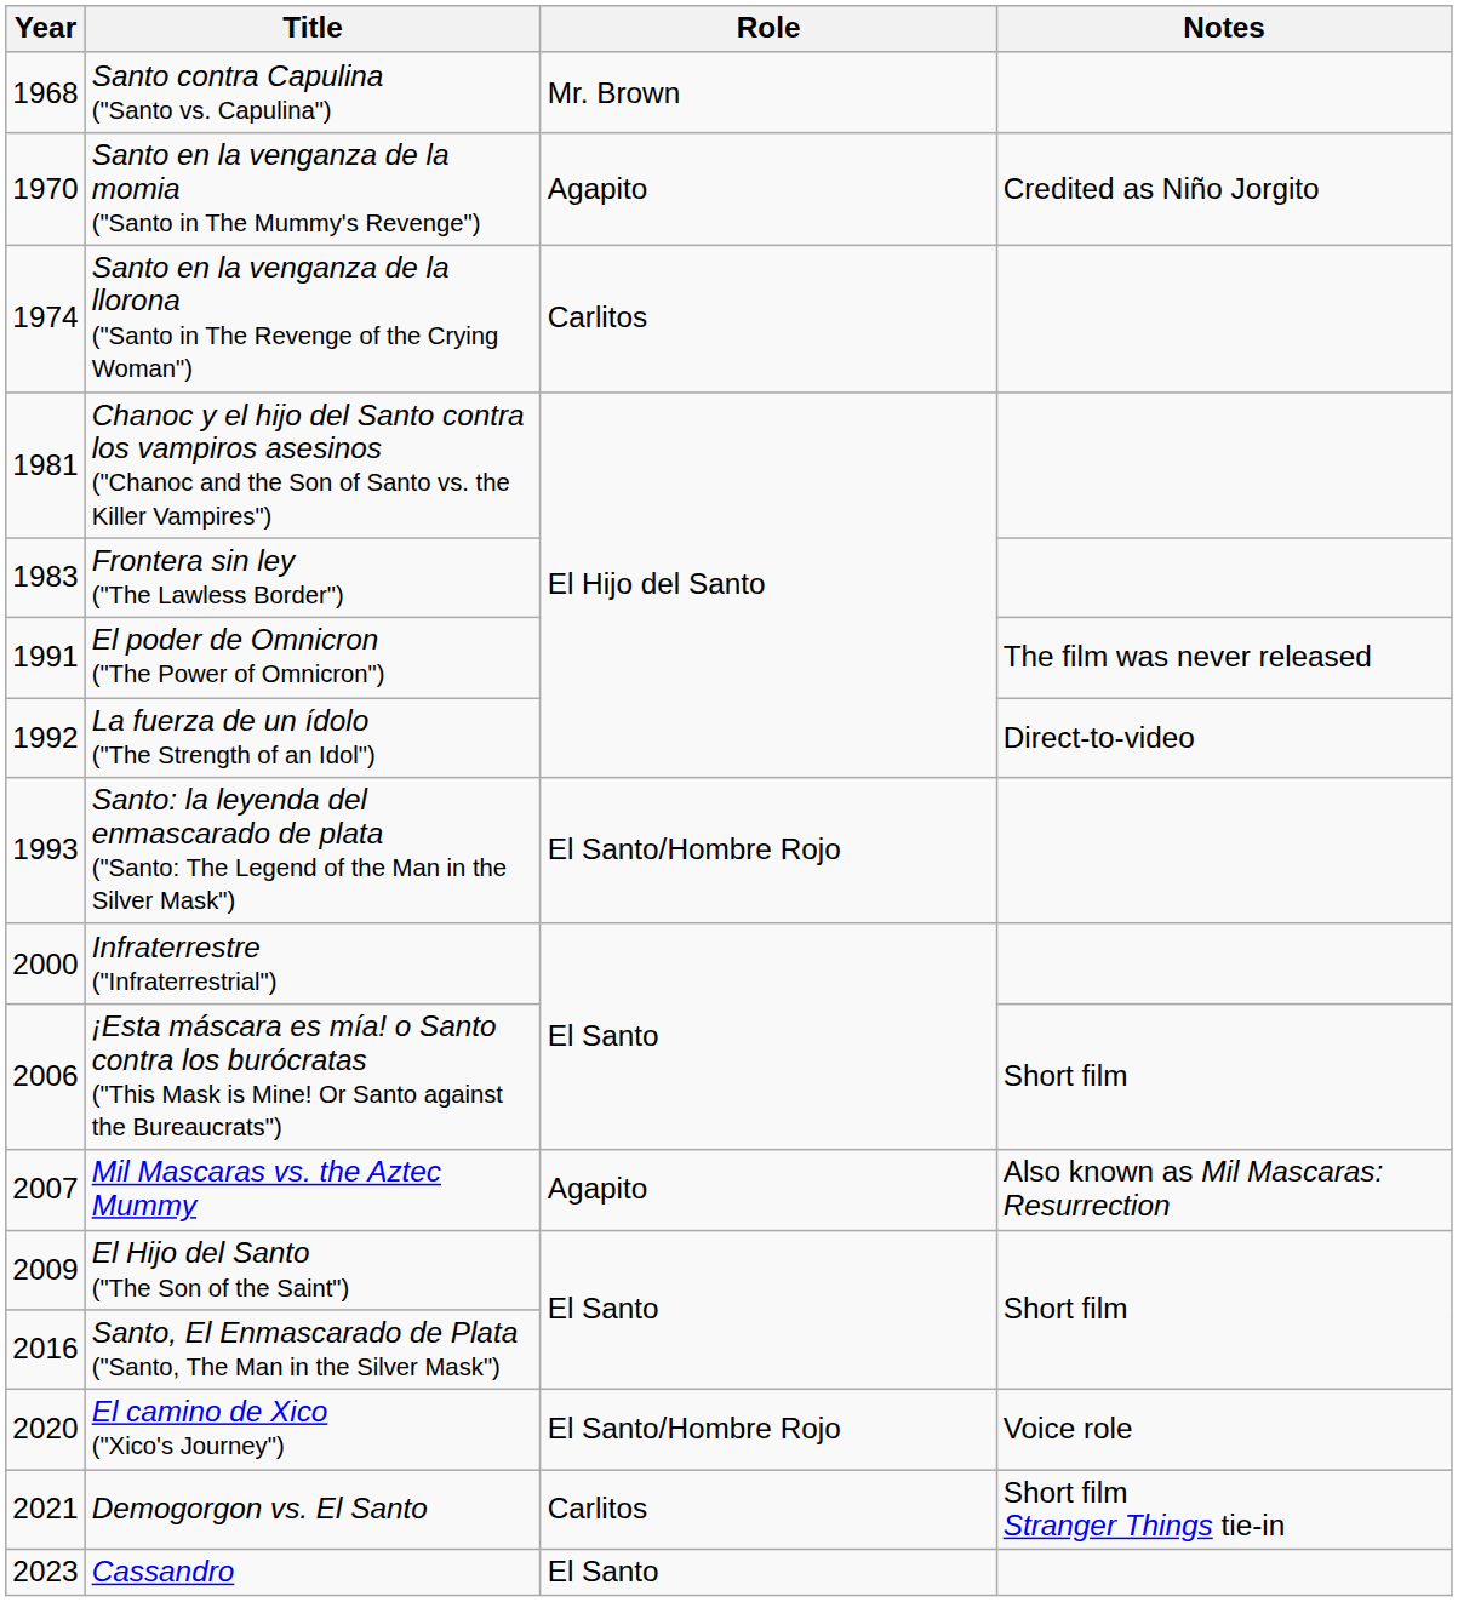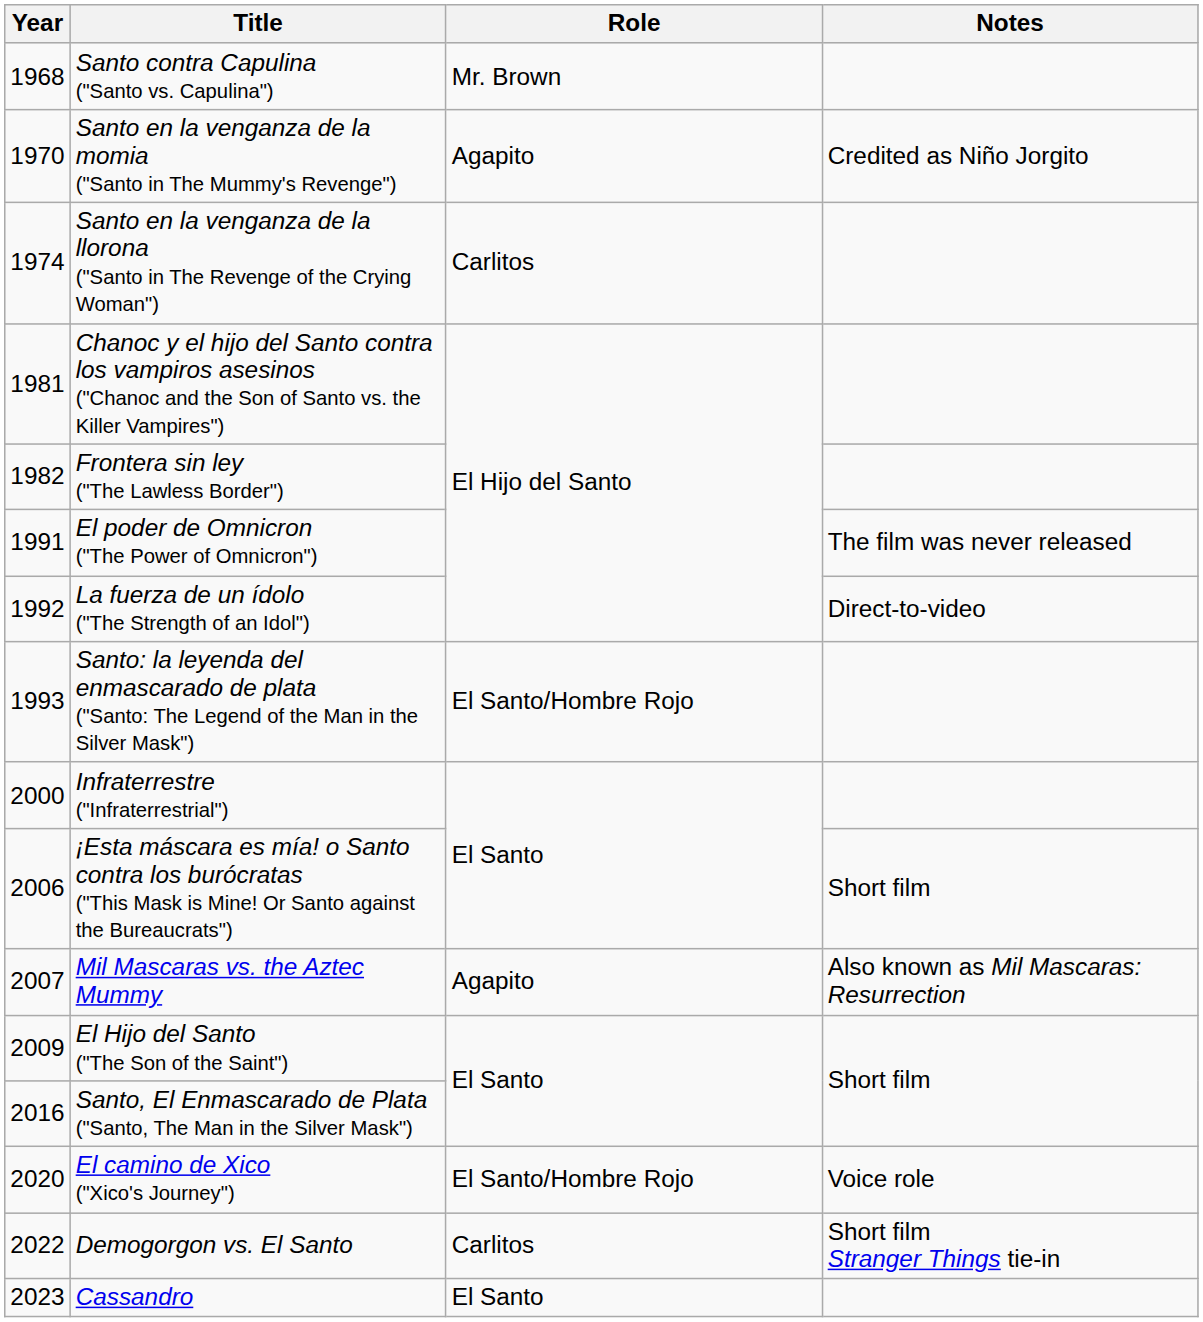 <table class="wikitable plainrowheaders sortable">
 <tr>
 <th scope="col">Year</th>
 <th scope="col" style="width: 15em;">Title</th>
 <th scope="col" style="width: 15em;">Role</th>
 <th scope="col" style="width: 15em;">Notes</th>
 </tr>
 <tr>
 <td>1968</td>
 <td><em>Santo contra Capulina</em><br><small>("Santo vs. Capulina")</small></td>
 <td>Mr. Brown</td>
 <td></td>
 </tr>
 <tr>
 <td>1970</td>
 <td><em>Santo en la venganza de la momia</em><br><small>("Santo in The Mummy's Revenge")</small></td>
 <td>Agapito</td>
 <td>Credited as Niño Jorgito</td>
 </tr>
 <tr>
 <td>1974</td>
 <td><em>Santo en la venganza de la llorona</em><br><small>("Santo in The Revenge of the Crying Woman")</small></td>
 <td>Carlitos</td>
 <td></td>
 </tr>
 <tr>
 <td>1981</td>
 <td><em>Chanoc y el hijo del Santo contra los vampiros asesinos</em><br><small>("Chanoc and the Son of Santo vs. the Killer Vampires")</small></td>
 <td rowspan=4>El Hijo del Santo</td>
 <td></td>
 </tr>
 <tr>
-<td>1983</td>
+<td>1982</td>
 <td><em>Frontera sin ley</em><br><small>("The Lawless Border")</small></td>
 <td></td>
 </tr>
 <tr>
 <td>1991</td>
 <td><em>El poder de Omnicron</em><br><small>("The Power of Omnicron")</small></td>
 <td>The film was never released</td>
 </tr>
 <tr>
 <td>1992</td>
 <td><em>La fuerza de un ídolo</em><br><small>("The Strength of an Idol")</small></td>
 <td>Direct-to-video</td>
 </tr>
 <tr>
 <td>1993</td>
 <td><em>Santo: la leyenda del enmascarado de plata</em><br><small>("Santo: The Legend of the Man in the Silver Mask")</small></td>
 <td>El Santo/Hombre Rojo</td>
 <td></td>
 </tr>
 <tr>
 <td>2000</td>
 <td><em>Infraterrestre</em><br><small>("Infraterrestrial")</small></td>
 <td rowspan=2>El Santo</td>
 </tr>
 <tr>
 <td>2006</td>
 <td><em>¡Esta máscara es mía! o Santo contra los burócratas</em><br><small>("This Mask is Mine! Or Santo against the Bureaucrats")</small></td>
 <td>Short film</td>
 </tr>
 <tr>
 <td>2007</td>
 <td><em><a href='#'>Mil Mascaras vs. the Aztec Mummy</a></em></td>
 <td>Agapito</td>
 <td>Also known as <em>Mil Mascaras: Resurrection</em></td>
 </tr>
 <tr>
 <td>2009</td>
 <td><em>El Hijo del Santo</em><br><small>("The Son of the Saint")</small></td>
 <td rowspan=2>El Santo</td>
 <td rowspan=2>Short film</td>
 </tr>
 <tr>
 <td>2016</td>
 <td><em>Santo, El Enmascarado de Plata</em><br><small>("Santo, The Man in the Silver Mask")</small></td>
 </tr>
 <tr>
 <td>2020</td>
 <td><em><a href='#'>El camino de Xico</a></em><br><small>("Xico's Journey")</small></td>
 <td>El Santo/Hombre Rojo</td>
 <td>Voice role</td>
 </tr>
 <tr>
-<td>2021</td>
+<td>2022</td>
 <td><em>Demogorgon vs. El Santo</em></td>
 <td>Carlitos</td>
 <td>Short film<br><em><a href='#'>Stranger Things</a></em> tie-in</td>
 </tr>
 <tr>
 <td>2023</td>
 <td><em><a href='#'>Cassandro</a></em></td>
 <td>El Santo</td>
 <td></td>
 </tr>
 </table>
